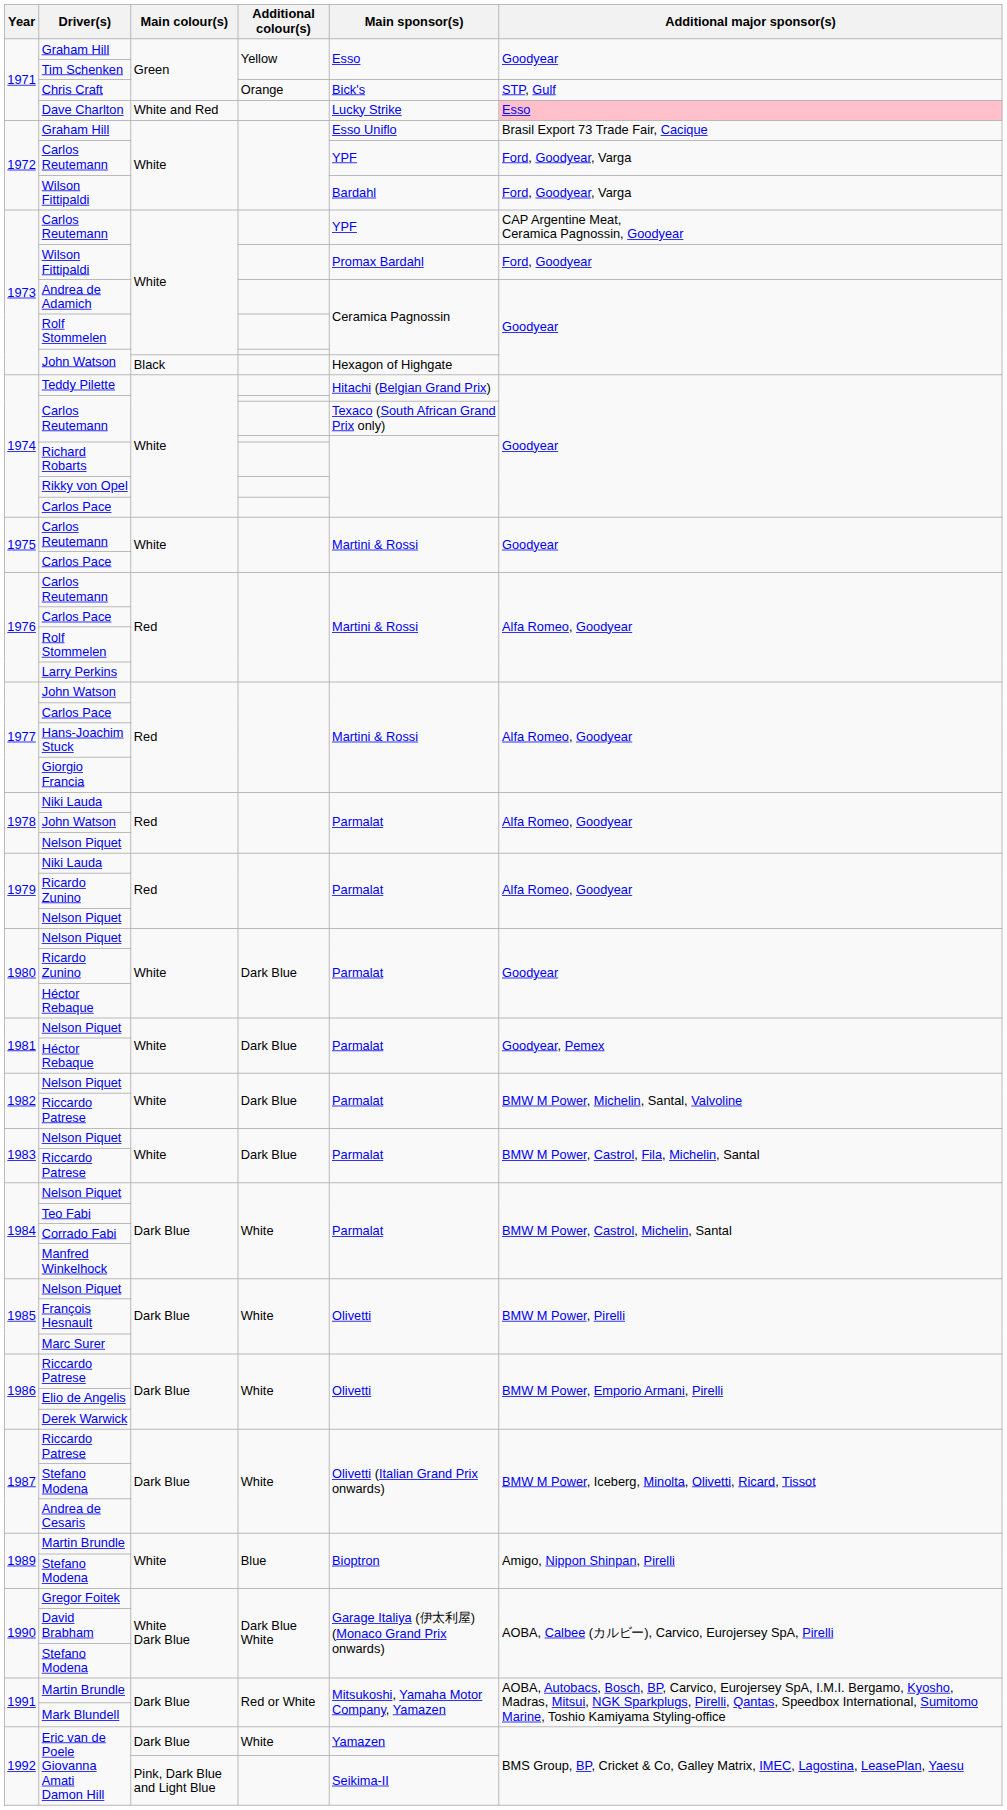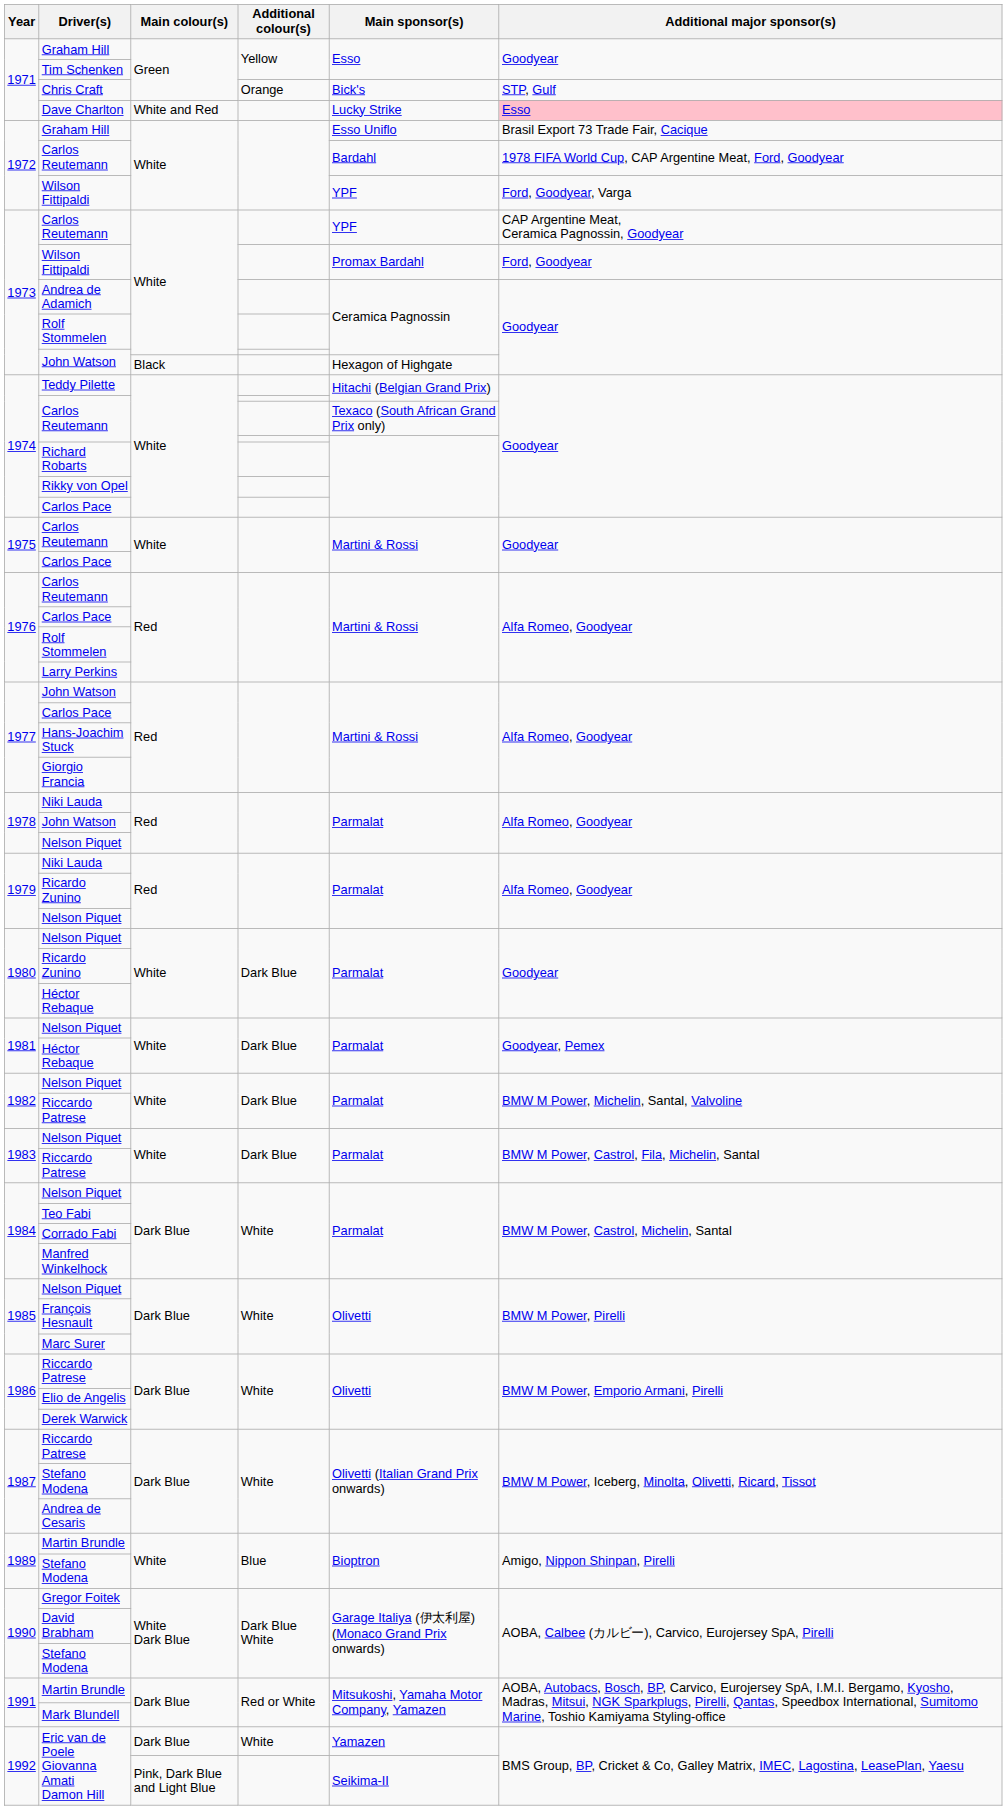 <table class="wikitable">
 <tr>
 <th>Year</th>
 <th>Driver(s)</th>
 <th>Main colour(s)</th>
 <th>Additional colour(s)</th>
 <th>Main sponsor(s)</th>
 <th>Additional major sponsor(s)</th>
 </tr>
 <tr>
 <td rowspan="4"><a href='#'>1971</a></td>
 <td><a href='#'>Graham Hill</a></td>
 <td rowspan="3">Green</td>
 <td rowspan="2">Yellow</td>
 <td rowspan="2"><a href='#'>Esso</a></td>
 <td rowspan="2"><a href='#'>Goodyear</a></td>
 </tr>
 <tr>
 <td><a href='#'>Tim Schenken</a></td>
 </tr>
 <tr>
 <td><a href='#'>Chris Craft</a></td>
 <td>Orange</td>
 <td><a href='#'>Bick's</a></td>
 <td><a href='#'>STP</a>, <a href='#'>Gulf</a></td>
 </tr>
 <tr>
 <td><a href='#'>Dave Charlton</a></td>
 <td>White and Red</td>
 <td></td>
 <td><a href='#'>Lucky Strike</a></td>
 <td style="background: pink;"><a href='#'>Esso</a></td>
 </tr>
 <tr>
 <td rowspan="3"><a href='#'>1972</a></td>
 <td><a href='#'>Graham Hill</a></td>
 <td rowspan="3">White</td>
 <td rowspan="3"></td>
 <td><a href='#'>Esso Uniflo</a></td>
 <td>Brasil Export 73 Trade Fair, <a href='#'>Cacique</a></td>
 </tr>
 <tr>
 <td><a href='#'>Carlos Reutemann</a></td>
-<td><a href='#'>YPF</a></td>
-<td><a href='#'>Ford</a>, <a href='#'>Goodyear</a>, Varga</td>
+<td><a href='#'>Bardahl</a></td>
+<td><a href='#'>1978 FIFA World Cup</a>, CAP Argentine Meat, <a href='#'>Ford</a>, <a href='#'>Goodyear</a></td>
 </tr>
 <tr>
 <td><a href='#'>Wilson Fittipaldi</a></td>
-<td><a href='#'>Bardahl</a></td>
+<td><a href='#'>YPF</a></td>
 <td><a href='#'>Ford</a>, <a href='#'>Goodyear</a>, Varga</td>
 </tr>
 <tr>
 <td rowspan="6"><a href='#'>1973</a></td>
 <td><a href='#'>Carlos Reutemann</a></td>
 <td rowspan="5">White</td>
 <td></td>
 <td><a href='#'>YPF</a></td>
 <td>CAP Argentine Meat,<br>Ceramica Pagnossin, <a href='#'>Goodyear</a></td>
 </tr>
 <tr>
 <td><a href='#'>Wilson Fittipaldi</a></td>
 <td></td>
 <td><a href='#'>Promax Bardahl</a></td>
 <td><a href='#'>Ford</a>, <a href='#'>Goodyear</a></td>
 </tr>
 <tr>
 <td><a href='#'>Andrea de Adamich</a></td>
 <td></td>
 <td rowspan="3">Ceramica Pagnossin</td>
 <td rowspan="4"><a href='#'>Goodyear</a></td>
 </tr>
 <tr>
 <td><a href='#'>Rolf Stommelen</a></td>
 <td></td>
 </tr>
 <tr>
 <td rowspan="2"><a href='#'>John Watson</a></td>
 <td></td>
 </tr>
 <tr>
 <td>Black</td>
 <td></td>
 <td>Hexagon of Highgate</td>
 </tr>
 <tr>
 <td rowspan="7"><a href='#'>1974</a></td>
 <td><a href='#'>Teddy Pilette</a></td>
 <td rowspan="7">White</td>
 <td></td>
 <td rowspan="2"><a href='#'>Hitachi</a> (<a href='#'>Belgian Grand Prix</a>)</td>
 <td rowspan="7"><a href='#'>Goodyear</a></td>
 </tr>
 <tr>
 <td rowspan="3"><a href='#'>Carlos Reutemann</a></td>
 <td></td>
 </tr>
 <tr>
 <td></td>
 <td><a href='#'>Texaco</a> (<a href='#'>South African Grand Prix</a> only)</td>
 </tr>
 <tr>
 <td></td>
 <td rowspan="4"></td>
 </tr>
 <tr>
 <td><a href='#'>Richard Robarts</a></td>
 <td></td>
 </tr>
 <tr>
 <td><a href='#'>Rikky von Opel</a></td>
 <td></td>
 </tr>
 <tr>
 <td><a href='#'>Carlos Pace</a></td>
 <td></td>
 </tr>
 <tr>
 <td rowspan="2"><a href='#'>1975</a></td>
 <td><a href='#'>Carlos Reutemann</a></td>
 <td rowspan="2">White</td>
 <td rowspan="2"></td>
 <td rowspan="2"><a href='#'>Martini & Rossi</a></td>
 <td rowspan="2"><a href='#'>Goodyear</a></td>
 </tr>
 <tr>
 <td><a href='#'>Carlos Pace</a></td>
 </tr>
 <tr>
 <td rowspan="4"><a href='#'>1976</a></td>
 <td><a href='#'>Carlos Reutemann</a></td>
 <td rowspan="4">Red</td>
 <td rowspan="4"></td>
 <td rowspan="4"><a href='#'>Martini & Rossi</a></td>
 <td rowspan="4"><a href='#'>Alfa Romeo</a>, <a href='#'>Goodyear</a></td>
 </tr>
 <tr>
 <td><a href='#'>Carlos Pace</a></td>
 </tr>
 <tr>
 <td><a href='#'>Rolf Stommelen</a></td>
 </tr>
 <tr>
 <td><a href='#'>Larry Perkins</a></td>
 </tr>
 <tr>
 <td rowspan="4"><a href='#'>1977</a></td>
 <td><a href='#'>John Watson</a></td>
 <td rowspan="4">Red</td>
 <td rowspan="4"></td>
 <td rowspan="4"><a href='#'>Martini & Rossi</a></td>
 <td rowspan="4"><a href='#'>Alfa Romeo</a>, <a href='#'>Goodyear</a></td>
 </tr>
 <tr>
 <td><a href='#'>Carlos Pace</a></td>
 </tr>
 <tr>
 <td><a href='#'>Hans-Joachim Stuck</a></td>
 </tr>
 <tr>
 <td><a href='#'>Giorgio Francia</a></td>
 </tr>
 <tr>
 <td rowspan="3"><a href='#'>1978</a></td>
 <td><a href='#'>Niki Lauda</a></td>
 <td rowspan="3">Red</td>
 <td rowspan="3"></td>
 <td rowspan="3"><a href='#'>Parmalat</a></td>
 <td rowspan="3"><a href='#'>Alfa Romeo</a>, <a href='#'>Goodyear</a></td>
 </tr>
 <tr>
 <td><a href='#'>John Watson</a></td>
 </tr>
 <tr>
 <td><a href='#'>Nelson Piquet</a></td>
 </tr>
 <tr>
 <td rowspan="3"><a href='#'>1979</a></td>
 <td><a href='#'>Niki Lauda</a></td>
 <td rowspan="3">Red</td>
 <td rowspan="3"></td>
 <td rowspan="3"><a href='#'>Parmalat</a></td>
 <td rowspan="3"><a href='#'>Alfa Romeo</a>, <a href='#'>Goodyear</a></td>
 </tr>
 <tr>
 <td><a href='#'>Ricardo Zunino</a></td>
 </tr>
 <tr>
 <td><a href='#'>Nelson Piquet</a></td>
 </tr>
 <tr>
 <td rowspan="3"><a href='#'>1980</a></td>
 <td><a href='#'>Nelson Piquet</a></td>
 <td rowspan="3">White</td>
 <td rowspan="3">Dark Blue</td>
 <td rowspan="3"><a href='#'>Parmalat</a></td>
 <td rowspan="3"><a href='#'>Goodyear</a></td>
 </tr>
 <tr>
 <td><a href='#'>Ricardo Zunino</a></td>
 </tr>
 <tr>
 <td><a href='#'>Héctor Rebaque</a></td>
 </tr>
 <tr>
 <td rowspan="2"><a href='#'>1981</a></td>
 <td><a href='#'>Nelson Piquet</a></td>
 <td rowspan="2">White</td>
 <td rowspan="2">Dark Blue</td>
 <td rowspan="2"><a href='#'>Parmalat</a></td>
 <td rowspan="2"><a href='#'>Goodyear</a>, <a href='#'>Pemex</a></td>
 </tr>
 <tr>
 <td><a href='#'>Héctor Rebaque</a></td>
 </tr>
 <tr>
 <td rowspan="2"><a href='#'>1982</a></td>
 <td><a href='#'>Nelson Piquet</a></td>
 <td rowspan="2">White</td>
 <td rowspan="2">Dark Blue</td>
 <td rowspan="2"><a href='#'>Parmalat</a></td>
 <td rowspan="2"><a href='#'>BMW M Power</a>, <a href='#'>Michelin</a>, Santal, <a href='#'>Valvoline</a></td>
 </tr>
 <tr>
 <td><a href='#'>Riccardo Patrese</a></td>
 </tr>
 <tr>
 <td rowspan="2"><a href='#'>1983</a></td>
 <td><a href='#'>Nelson Piquet</a></td>
 <td rowspan="2">White</td>
 <td rowspan="2">Dark Blue</td>
 <td rowspan="2"><a href='#'>Parmalat</a></td>
 <td rowspan="2"><a href='#'>BMW M Power</a>, <a href='#'>Castrol</a>, <a href='#'>Fila</a>, <a href='#'>Michelin</a>, Santal</td>
 </tr>
 <tr>
 <td><a href='#'>Riccardo Patrese</a></td>
 </tr>
 <tr>
 <td rowspan="4"><a href='#'>1984</a></td>
 <td><a href='#'>Nelson Piquet</a></td>
 <td rowspan="4">Dark Blue</td>
 <td rowspan="4">White</td>
 <td rowspan="4"><a href='#'>Parmalat</a></td>
 <td rowspan="4"><a href='#'>BMW M Power</a>, <a href='#'>Castrol</a>, <a href='#'>Michelin</a>, Santal</td>
 </tr>
 <tr>
 <td><a href='#'>Teo Fabi</a></td>
 </tr>
 <tr>
 <td><a href='#'>Corrado Fabi</a></td>
 </tr>
 <tr>
 <td><a href='#'>Manfred Winkelhock</a></td>
 </tr>
 <tr>
 <td rowspan="3"><a href='#'>1985</a></td>
 <td><a href='#'>Nelson Piquet</a></td>
 <td rowspan="3">Dark Blue</td>
 <td rowspan="3">White</td>
 <td rowspan="3"><a href='#'>Olivetti</a></td>
 <td rowspan="3"><a href='#'>BMW M Power</a>, <a href='#'>Pirelli</a></td>
 </tr>
 <tr>
 <td><a href='#'>François Hesnault</a></td>
 </tr>
 <tr>
 <td><a href='#'>Marc Surer</a></td>
 </tr>
 <tr>
 <td rowspan="3"><a href='#'>1986</a></td>
 <td><a href='#'>Riccardo Patrese</a></td>
 <td rowspan="3">Dark Blue</td>
 <td rowspan="3">White</td>
 <td rowspan="3"><a href='#'>Olivetti</a></td>
 <td rowspan="3"><a href='#'>BMW M Power</a>, <a href='#'>Emporio Armani</a>, <a href='#'>Pirelli</a></td>
 </tr>
 <tr>
 <td><a href='#'>Elio de Angelis</a></td>
 </tr>
 <tr>
 <td><a href='#'>Derek Warwick</a></td>
 </tr>
 <tr>
 <td rowspan="3"><a href='#'>1987</a></td>
 <td><a href='#'>Riccardo Patrese</a></td>
 <td rowspan="3">Dark Blue</td>
 <td rowspan="3">White</td>
 <td rowspan="3"><a href='#'>Olivetti</a> (<a href='#'>Italian Grand Prix</a> onwards)</td>
 <td rowspan="3"><a href='#'>BMW M Power</a>, Iceberg, <a href='#'>Minolta</a>, <a href='#'>Olivetti</a>, <a href='#'>Ricard</a>, <a href='#'>Tissot</a></td>
 </tr>
 <tr>
 <td><a href='#'>Stefano Modena</a></td>
 </tr>
 <tr>
 <td><a href='#'>Andrea de Cesaris</a></td>
 </tr>
 <tr>
 <td rowspan="2"><a href='#'>1989</a></td>
 <td><a href='#'>Martin Brundle</a></td>
 <td rowspan="2">White</td>
 <td rowspan="2">Blue</td>
 <td rowspan="2"><a href='#'>Bioptron</a></td>
 <td rowspan="2">Amigo, <a href='#'>Nippon Shinpan</a>, <a href='#'>Pirelli</a></td>
 </tr>
 <tr>
 <td><a href='#'>Stefano Modena</a></td>
 </tr>
 <tr>
 <td rowspan="3"><a href='#'>1990</a></td>
 <td><a href='#'>Gregor Foitek</a></td>
 <td rowspan="3">White<br>Dark Blue</td>
 <td rowspan="3">Dark Blue<br>White</td>
 <td rowspan="3"><a href='#'>Garage Italiya</a> (伊太利屋) (<a href='#'>Monaco Grand Prix</a> onwards)</td>
 <td rowspan="3">AOBA, <a href='#'>Calbee</a> (カルビー), Carvico, Eurojersey SpA, <a href='#'>Pirelli</a></td>
 </tr>
 <tr>
 <td><a href='#'>David Brabham</a></td>
 </tr>
 <tr>
 <td><a href='#'>Stefano Modena</a></td>
 </tr>
 <tr>
 <td rowspan="2"><a href='#'>1991</a></td>
 <td><a href='#'>Martin Brundle</a></td>
 <td rowspan="2">Dark Blue</td>
 <td rowspan="2">Red or White</td>
 <td rowspan="2"><a href='#'>Mitsukoshi</a>, <a href='#'>Yamaha Motor Company</a>, <a href='#'>Yamazen</a></td>
 <td rowspan="2">AOBA, <a href='#'>Autobacs</a>, <a href='#'>Bosch</a>, <a href='#'>BP</a>, Carvico, Eurojersey SpA, I.M.I. Bergamo, <a href='#'>Kyosho</a>, Madras, <a href='#'>Mitsui</a>, <a href='#'>NGK Sparkplugs</a>, <a href='#'>Pirelli</a>, <a href='#'>Qantas</a>, Speedbox International, <a href='#'>Sumitomo Marine</a>, Toshio Kamiyama Styling-office</td>
 </tr>
 <tr>
 <td><a href='#'>Mark Blundell</a></td>
 </tr>
 <tr>
 <td rowspan="2"><a href='#'>1992</a></td>
 <td rowspan="2"><a href='#'>Eric van de Poele</a><br><a href='#'>Giovanna Amati</a><br><a href='#'>Damon Hill</a></td>
 <td>Dark Blue</td>
 <td>White</td>
 <td><a href='#'>Yamazen</a></td>
 <td rowspan="2">BMS Group, <a href='#'>BP</a>, Cricket & Co, Galley Matrix, <a href='#'>IMEC</a>, <a href='#'>Lagostina</a>, <a href='#'>LeasePlan</a>, <a href='#'>Yaesu</a></td>
 </tr>
 <tr>
 <td>Pink, Dark Blue and Light Blue</td>
 <td></td>
 <td><a href='#'>Seikima-II</a></td>
 </tr>
 </table>
